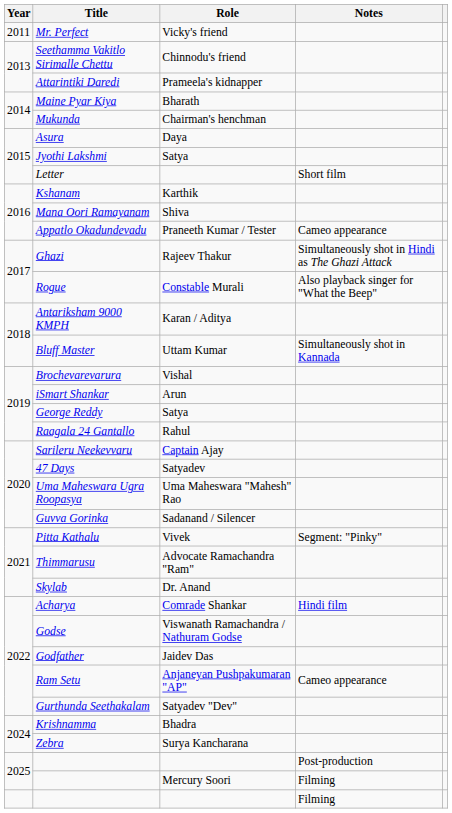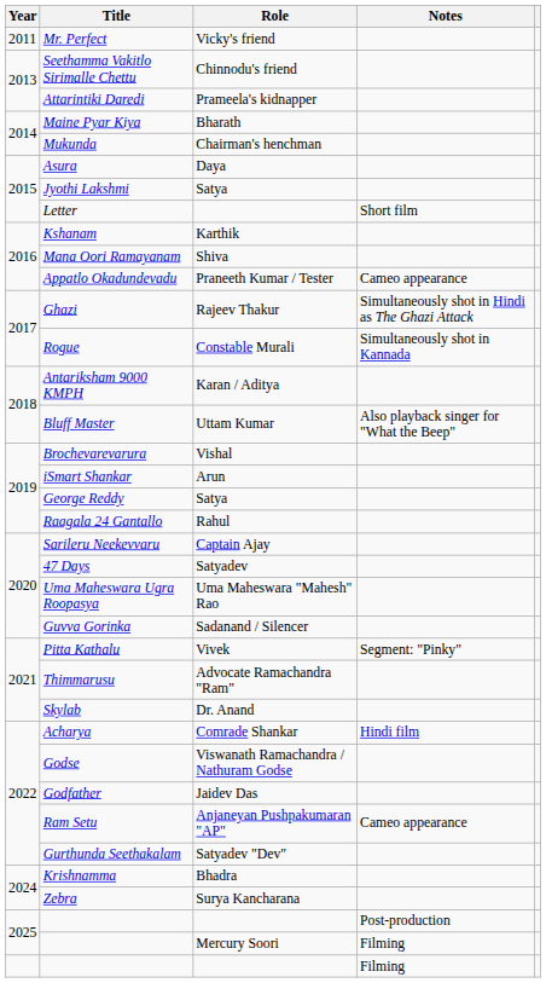 <table class="wikitable sortable">
 <tr>
 <th>Year</th>
 <th>Title</th>
 <th>Role</th>
 <th class="unsortable">Notes</th>
 <th class="unsortable"></th>
 </tr>
 <tr>
 <td>2011</td>
 <td><em><a href='#'>Mr. Perfect</a></em></td>
 <td>Vicky's friend</td>
 <td></td>
 <td></td>
 </tr>
 <tr>
 <td rowspan="2">2013</td>
 <td><em><a href='#'>Seethamma Vakitlo Sirimalle Chettu</a></em></td>
 <td>Chinnodu's friend</td>
 <td></td>
 <td></td>
 </tr>
 <tr>
 <td><em><a href='#'>Attarintiki Daredi</a></em></td>
 <td>Prameela's kidnapper</td>
 <td></td>
 <td></td>
 </tr>
 <tr>
 <td rowspan="2">2014</td>
 <td><em><a href='#'>Maine Pyar Kiya</a></em></td>
 <td>Bharath</td>
 <td></td>
 <td></td>
 </tr>
 <tr>
 <td><em><a href='#'>Mukunda</a></em></td>
 <td>Chairman's henchman</td>
 <td></td>
 <td></td>
 </tr>
 <tr>
 <td rowspan="3">2015</td>
 <td><em><a href='#'>Asura</a></em></td>
 <td>Daya</td>
 <td></td>
 <td></td>
 </tr>
 <tr>
 <td><em><a href='#'>Jyothi Lakshmi</a></em></td>
 <td>Satya</td>
 <td></td>
 <td></td>
 </tr>
 <tr>
 <td><em>Letter</em></td>
 <td></td>
 <td>Short film</td>
 <td></td>
 </tr>
 <tr>
 <td rowspan="3">2016</td>
 <td><em><a href='#'>Kshanam</a></em></td>
 <td>Karthik</td>
 <td></td>
 <td></td>
 </tr>
 <tr>
 <td><em><a href='#'>Mana Oori Ramayanam</a></em></td>
 <td>Shiva</td>
 <td></td>
 <td></td>
 </tr>
 <tr>
 <td><em><a href='#'>Appatlo Okadundevadu</a></em></td>
 <td>Praneeth Kumar / Tester</td>
 <td>Cameo appearance</td>
 <td></td>
 </tr>
 <tr>
 <td rowspan="2">2017</td>
 <td><em><a href='#'>Ghazi</a></em></td>
 <td>Rajeev Thakur</td>
 <td>Simultaneously shot in <a href='#'>Hindi</a> as <em>The Ghazi Attack</em></td>
 <td></td>
 </tr>
 <tr>
 <td><em><a href='#'>Rogue</a></em></td>
 <td><a href='#'>Constable</a> Murali</td>
-<td>Also playback singer for "What the Beep"</td>
+<td>Simultaneously shot in <a href='#'>Kannada</a></td>
 <td></td>
 </tr>
 <tr>
 <td rowspan="2">2018</td>
 <td><em><a href='#'>Antariksham 9000 KMPH</a></em></td>
 <td>Karan / Aditya</td>
 <td></td>
 <td></td>
 </tr>
 <tr>
 <td><em><a href='#'>Bluff Master</a></em></td>
 <td>Uttam Kumar</td>
-<td>Simultaneously shot in <a href='#'>Kannada</a></td>
+<td>Also playback singer for "What the Beep"</td>
 <td></td>
 </tr>
 <tr>
 <td rowspan="4">2019</td>
 <td><em><a href='#'>Brochevarevarura</a></em></td>
 <td>Vishal</td>
 <td></td>
 <td></td>
 </tr>
 <tr>
 <td><em><a href='#'>iSmart Shankar</a></em></td>
 <td>Arun</td>
 <td></td>
 <td></td>
 </tr>
 <tr>
 <td><em><a href='#'>George Reddy</a></em></td>
 <td>Satya</td>
 <td></td>
 <td></td>
 </tr>
 <tr>
 <td><em><a href='#'>Raagala 24 Gantallo</a></em></td>
 <td>Rahul</td>
 <td></td>
 <td></td>
 </tr>
 <tr>
 <td rowspan="4">2020</td>
 <td><em><a href='#'>Sarileru Neekevvaru</a></em></td>
 <td><a href='#'>Captain</a> Ajay</td>
 <td></td>
 <td></td>
 </tr>
 <tr>
 <td><em><a href='#'>47 Days</a></em></td>
 <td>Satyadev</td>
 <td></td>
 <td></td>
 </tr>
 <tr>
 <td><em><a href='#'>Uma Maheswara Ugra Roopasya</a></em></td>
 <td>Uma Maheswara "Mahesh" Rao</td>
 <td></td>
 <td></td>
 </tr>
 <tr>
 <td><em><a href='#'>Guvva Gorinka</a></em></td>
 <td>Sadanand / Silencer</td>
 <td></td>
 <td></td>
 </tr>
 <tr>
 <td rowspan="3">2021</td>
 <td><em><a href='#'>Pitta Kathalu</a></em></td>
 <td>Vivek</td>
 <td>Segment: "Pinky"</td>
 <td></td>
 </tr>
 <tr>
 <td><em><a href='#'>Thimmarusu</a></em></td>
 <td>Advocate Ramachandra "Ram"</td>
 <td></td>
 <td></td>
 </tr>
 <tr>
 <td><em><a href='#'>Skylab</a></em></td>
 <td>Dr. Anand</td>
 <td></td>
 <td></td>
 </tr>
 <tr>
 <td rowspan="5">2022</td>
 <td><em><a href='#'>Acharya</a></em></td>
 <td><a href='#'>Comrade</a> Shankar</td>
 <td><a href='#'>Hindi film</a></td>
 <td></td>
 </tr>
 <tr>
 <td><a href='#'><em>Godse</em></a></td>
 <td>Viswanath Ramachandra / <a href='#'>Nathuram Godse</a></td>
 <td></td>
 <td></td>
 </tr>
 <tr>
 <td><a href='#'><em>Godfather</em></a></td>
 <td>Jaidev Das</td>
 <td></td>
 <td></td>
 </tr>
 <tr>
 <td><em><a href='#'>Ram Setu</a></em></td>
 <td><a href='#'>Anjaneyan Pushpakumaran "AP"</a></td>
 <td>Cameo appearance</td>
 <td></td>
 </tr>
 <tr>
 <td><em><a href='#'>Gurthunda Seethakalam</a></em></td>
 <td>Satyadev "Dev"</td>
 <td></td>
 <td></td>
 </tr>
 <tr>
 <td rowspan="2">2024</td>
 <td><em><a href='#'>Krishnamma</a></em></td>
 <td>Bhadra</td>
 <td></td>
 <td></td>
 </tr>
 <tr>
 <td><em><a href='#'>Zebra</a></em></td>
 <td>Surya Kancharana</td>
 <td></td>
 <td></td>
 </tr>
 <tr>
 <td rowspan="2">2025</td>
 <td></td>
 <td></td>
 <td>Post-production</td>
 <td></td>
 </tr>
 <tr>
 <td></td>
 <td>Mercury Soori</td>
 <td>Filming</td>
 <td></td>
 </tr>
 <tr>
 <td></td>
 <td></td>
 <td></td>
 <td>Filming</td>
 <td></td>
 </tr>
 </table>
